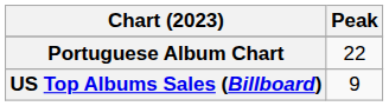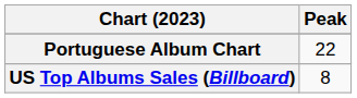 <table class="wikitable sortable plainrowheaders" style="text-align:center">
 <tr>
 <th scope="col">Chart (2023)</th>
 <th scope="col">Peak</th>
 </tr>
 <tr>
 </tr>
 <tr>
 </tr>
 <tr>
 </tr>
 <tr>
 </tr>
 <tr>
 <th scope="row">Portuguese Album Chart</th>
 <td>22</td>
 </tr>
 <tr>
 </tr>
 <tr>
 </tr>
 <tr>
 </tr>
 <tr>
 </tr>
 <tr>
 </tr>
 <tr>
 <th scope="row">US <a href='#'>Top Albums Sales</a> (<em><a href='#'>Billboard</a></em>)</th>
-<td>9</td>
+<td>8</td>
 </tr>
 </table>
